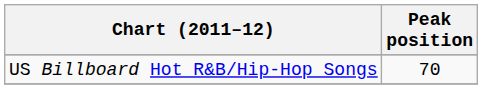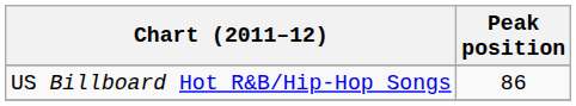 <table class="wikitable sortable">
 <tr>
 <th>Chart (2011–12)</th>
 <th>Peak<br>position</th>
 </tr>
 <tr>
 </tr>
 <tr>
 <td>US <em>Billboard</em> <a href='#'>Hot R&B/Hip-Hop Songs</a></td>
-<td align="center">70</td>
+<td align="center">86</td>
 </tr>
 <tr>
 </tr>
 </table>
